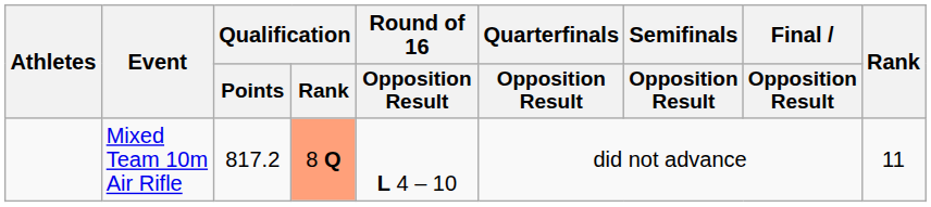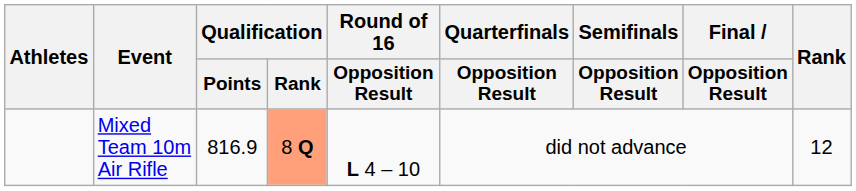 <table class="wikitable" style="font-size:90%;">
 <tr>
 <th rowspan=2>Athletes</th>
 <th rowspan=2>Event</th>
 <th colspan=2>Qualification</th>
 <th>Round of 16</th>
 <th>Quarterfinals</th>
 <th>Semifinals</th>
 <th>Final / </th>
 <th rowspan=2>Rank</th>
 </tr>
 <tr style="font-size:95%">
 <th>Points</th>
 <th>Rank</th>
 <th>Opposition<br>Result</th>
 <th>Opposition<br>Result</th>
 <th>Opposition<br>Result</th>
 <th>Opposition<br>Result</th>
 </tr>
 <tr align=center>
 <td align=left><br></td>
 <td align=left><a href='#'>Mixed Team 10m Air Rifle</a></td>
-<td>817.2</td>
+<td>816.9</td>
 <td style="background: lightsalmon;">8 <strong>Q</strong></td>
 <td><br><br><strong>L</strong> 4 – 10</td>
 <td colspan=3>did not advance</td>
-<td>11</td>
+<td>12</td>
 </tr>
 </table>
